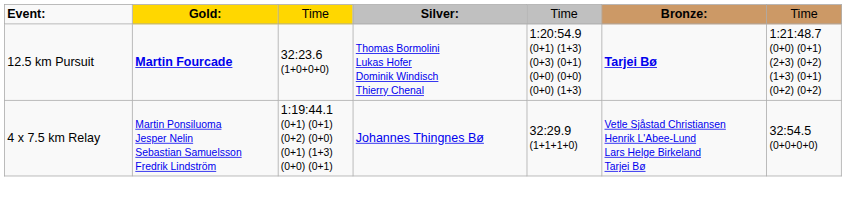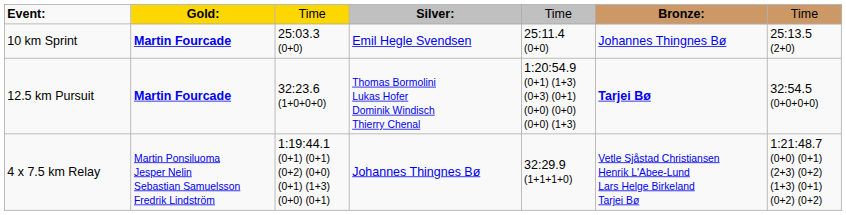 <table class="wikitable" width=85%>
 <tr>
 <td><strong>Event:</strong></td>
 <td style="text-align:center;background-color:gold;"><strong>Gold:</strong></td>
 <td style="text-align:center;background-color:gold;">Time</td>
 <td style="text-align:center;background-color:silver;"><strong>Silver:</strong></td>
 <td style="text-align:center;background-color:silver;">Time</td>
 <td style="text-align:center;background-color:#CC9966;"><strong>Bronze:</strong></td>
 <td style="text-align:center;background-color:#CC9966;">Time</td>
 </tr>
 <tr>
+<td>10 km Sprint<br></td>
+<td><strong><a href='#'>Martin Fourcade</a></strong><br><small></small></td>
+<td>25:03.3<br><small>(0+0)</small></td>
+<td><a href='#'>Emil Hegle Svendsen</a><br><small></small></td>
+<td>25:11.4<br><small>(0+0)</small></td>
+<td><a href='#'>Johannes Thingnes Bø</a><br><small></small></td>
+<td>25:13.5<br><small>(2+0)</small></td>
+</tr>
+<tr>
 <td>12.5 km Pursuit<br></td>
 <td><strong><a href='#'>Martin Fourcade</a></strong><br><small></small></td>
 <td>32:23.6<br><small>(1+0+0+0)</small></td>
 <td><br><small><a href='#'>Thomas Bormolini</a><br><a href='#'>Lukas Hofer</a><br><a href='#'>Dominik Windisch</a><br><a href='#'>Thierry Chenal</a></small></td>
 <td>1:20:54.9 <br><small>(0+1) (1+3)<br>(0+3) (0+1)<br>(0+0) (0+0)<br>(0+0) (1+3)<br></small></td>
 <td><strong><a href='#'>Tarjei Bø</a><br><small></small></strong></td>
-<td>1:21:48.7 <br><small>(0+0) (0+1)<br>(2+3) (0+2)<br>(1+3) (0+1)<br>(0+2) (0+2)<br></small></td>
+<td>32:54.5<br><small>(0+0+0+0)</small></td>
 </tr>
 <tr>
 <td>4 x 7.5 km Relay<br></td>
 <td><strong></strong><br><small><a href='#'>Martin Ponsiluoma</a><br><a href='#'>Jesper Nelin</a><br><a href='#'>Sebastian Samuelsson</a><br><a href='#'>Fredrik Lindström</a></small></td>
 <td>1:19:44.1 <br><small>(0+1) (0+1)<br>(0+2) (0+0)<br>(0+1) (1+3)<br>(0+0) (0+1)<br></small></td>
 <td><a href='#'>Johannes Thingnes Bø</a><br><small></small></td>
 <td>32:29.9<br><small>(1+1+1+0)</small></td>
 <td><br><small><a href='#'>Vetle Sjåstad Christiansen</a><br><a href='#'>Henrik L'Abee-Lund</a><br><a href='#'>Lars Helge Birkeland</a><br><a href='#'>Tarjei Bø</a></small></td>
-<td>32:54.5<br><small>(0+0+0+0)</small></td>
+<td>1:21:48.7 <br><small>(0+0) (0+1)<br>(2+3) (0+2)<br>(1+3) (0+1)<br>(0+2) (0+2)<br></small></td>
 </tr>
 </table>
